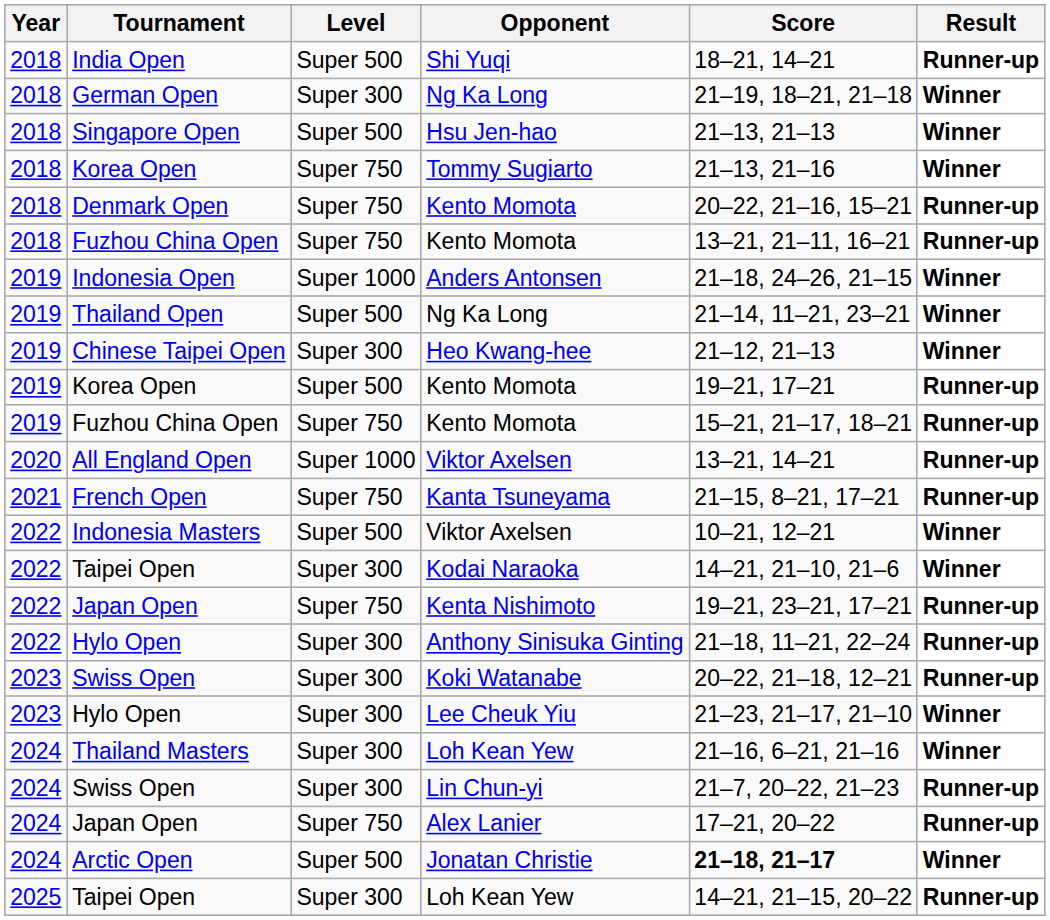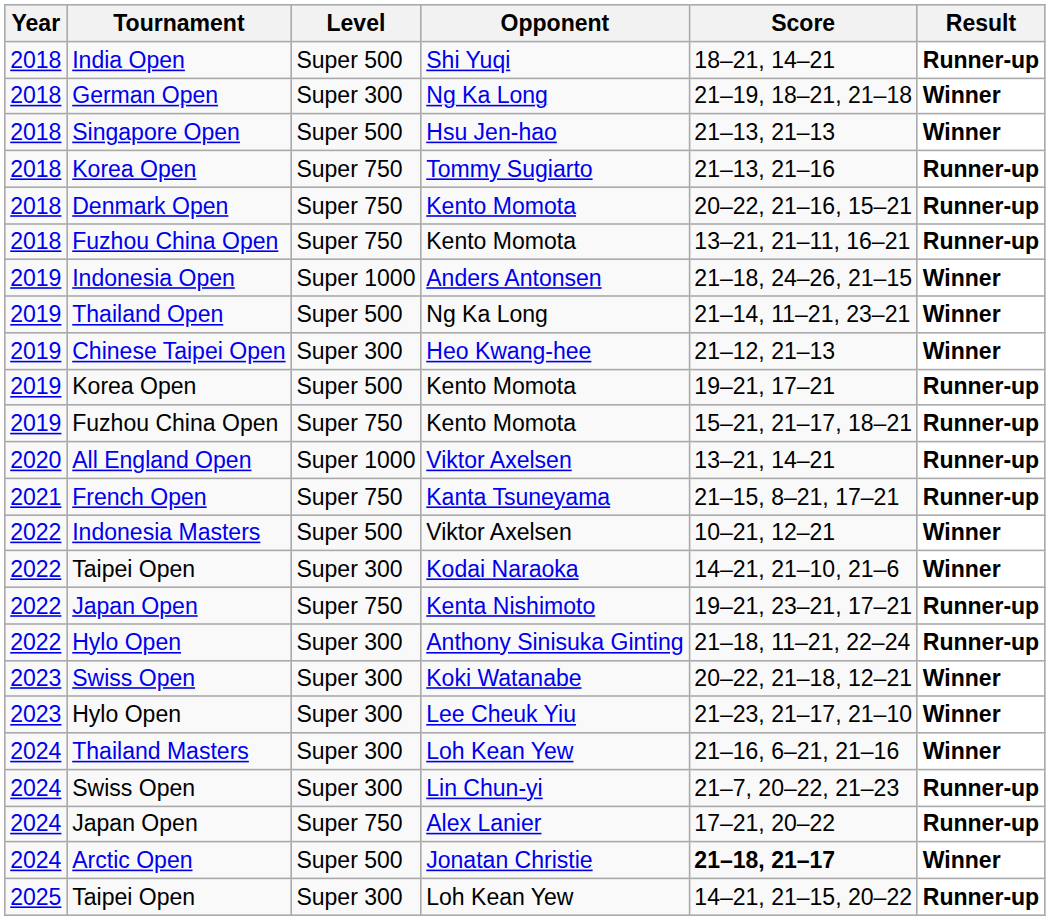 <table class="sortable wikitable" style="font-size: 90%;">
 <tr>
 <th>Year</th>
 <th>Tournament</th>
 <th>Level</th>
 <th>Opponent</th>
 <th>Score</th>
 <th>Result</th>
 </tr>
 <tr>
 <td align="center"><a href='#'>2018</a></td>
 <td align="left"><a href='#'>India Open</a></td>
 <td align="left">Super 500</td>
 <td align="left"> <a href='#'>Shi Yuqi</a></td>
 <td align="left">18–21, 14–21</td>
 <td style="text-align:left; background:white"> <strong>Runner-up</strong></td>
 </tr>
 <tr>
 <td align="center"><a href='#'>2018</a></td>
 <td align="left"><a href='#'>German Open</a></td>
 <td align="left">Super 300</td>
 <td align="left"> <a href='#'>Ng Ka Long</a></td>
 <td algin="left">21–19, 18–21, 21–18</td>
 <td style="text-align:left; background:white"> <strong>Winner</strong></td>
 </tr>
 <tr>
 <td align="center"><a href='#'>2018</a></td>
 <td align="left"><a href='#'>Singapore Open</a></td>
 <td align="left">Super 500</td>
 <td align="left"> <a href='#'>Hsu Jen-hao</a></td>
 <td algin="left">21–13, 21–13</td>
 <td style="text-align:left; background:white"> <strong>Winner</strong></td>
 </tr>
 <tr>
 <td align="center"><a href='#'>2018</a></td>
 <td align="left"><a href='#'>Korea Open</a></td>
 <td align="left">Super 750</td>
 <td align="left"> <a href='#'>Tommy Sugiarto</a></td>
 <td algin="left">21–13, 21–16</td>
-<td style="text-align:left; background:white"> <strong>Winner</strong></td>
+<td style="text-align:left; background:white"> <strong>Runner-up</strong></td>
 </tr>
 <tr>
 <td align="center"><a href='#'>2018</a></td>
 <td align="left"><a href='#'>Denmark Open</a></td>
 <td align="left">Super 750</td>
 <td align="left"> <a href='#'>Kento Momota</a></td>
 <td align="left">20–22, 21–16, 15–21</td>
 <td style="text-align:left; background:white"> <strong>Runner-up</strong></td>
 </tr>
 <tr>
 <td align="center"><a href='#'>2018</a></td>
 <td align="left"><a href='#'>Fuzhou China Open</a></td>
 <td align="left">Super 750</td>
 <td align="left"> Kento Momota</td>
 <td align="left">13–21, 21–11, 16–21</td>
 <td style="text-align:left; background:white"> <strong>Runner-up</strong></td>
 </tr>
 <tr>
 <td align="center"><a href='#'>2019</a></td>
 <td align="left"><a href='#'>Indonesia Open</a></td>
 <td align="left">Super 1000</td>
 <td align="left"> <a href='#'>Anders Antonsen</a></td>
 <td align="left">21–18, 24–26, 21–15</td>
 <td style="text-align:left; background:white"> <strong>Winner</strong></td>
 </tr>
 <tr>
 <td align="center"><a href='#'>2019</a></td>
 <td align="left"><a href='#'>Thailand Open</a></td>
 <td align="left">Super 500</td>
 <td align="left"> Ng Ka Long</td>
 <td align="left">21–14, 11–21, 23–21</td>
 <td style="text-align:left; background:white"> <strong>Winner</strong></td>
 </tr>
 <tr>
 <td align="center"><a href='#'>2019</a></td>
 <td align="left"><a href='#'>Chinese Taipei Open</a></td>
 <td align="left">Super 300</td>
 <td align="left"> <a href='#'>Heo Kwang-hee</a></td>
 <td align="left">21–12, 21–13</td>
 <td style="text-align:left; background:white"> <strong>Winner</strong></td>
 </tr>
 <tr>
 <td align="center"><a href='#'>2019</a></td>
 <td align="left">Korea Open</td>
 <td align="left">Super 500</td>
 <td align="left"> Kento Momota</td>
 <td align="left">19–21, 17–21</td>
 <td style="text-align:left; background:white"> <strong>Runner-up</strong></td>
 </tr>
 <tr>
 <td align="center"><a href='#'>2019</a></td>
 <td align="left">Fuzhou China Open</td>
 <td align="left">Super 750</td>
 <td align="left"> Kento Momota</td>
 <td align="left">15–21, 21–17, 18–21</td>
 <td style="text-align:left; background:white"> <strong>Runner-up</strong></td>
 </tr>
 <tr>
 <td align="center"><a href='#'>2020</a></td>
 <td align="left"><a href='#'>All England Open</a></td>
 <td align="left">Super 1000</td>
 <td align="left"> <a href='#'>Viktor Axelsen</a></td>
 <td align="left">13–21, 14–21</td>
 <td style="text-align:left; background:white"> <strong>Runner-up</strong></td>
 </tr>
 <tr>
 <td align="center"><a href='#'>2021</a></td>
 <td align="left"><a href='#'>French Open</a></td>
 <td align="left">Super 750</td>
 <td align="left"> <a href='#'>Kanta Tsuneyama</a></td>
 <td align="left">21–15, 8–21, 17–21</td>
 <td style="text-align:left; background:white"> <strong>Runner-up</strong></td>
 </tr>
 <tr>
 <td align="center"><a href='#'>2022</a></td>
 <td align="left"><a href='#'>Indonesia Masters</a></td>
 <td align="left">Super 500</td>
 <td align="left"> Viktor Axelsen</td>
 <td align="left">10–21, 12–21</td>
 <td style="text-align:left; background:white"> <strong>Winner</strong></td>
 </tr>
 <tr>
 <td align="center"><a href='#'>2022</a></td>
 <td align="left">Taipei Open</td>
 <td align="left">Super 300</td>
 <td align="left"> <a href='#'>Kodai Naraoka</a></td>
 <td align="left">14–21, 21–10, 21–6</td>
 <td style="text-align:left; background:white"> <strong>Winner</strong></td>
 </tr>
 <tr>
 <td align="center"><a href='#'>2022</a></td>
 <td align="left"><a href='#'>Japan Open</a></td>
 <td align="left">Super 750</td>
 <td align="left"> <a href='#'>Kenta Nishimoto</a></td>
 <td align="left">19–21, 23–21, 17–21</td>
 <td style="text-align:left; background:white"> <strong>Runner-up</strong></td>
 </tr>
 <tr>
 <td align="center"><a href='#'>2022</a></td>
 <td align="left"><a href='#'>Hylo Open</a></td>
 <td align="left">Super 300</td>
 <td align="left"> <a href='#'>Anthony Sinisuka Ginting</a></td>
 <td align="left">21–18, 11–21, 22–24</td>
 <td style="text-align:left; background:white"> <strong>Runner-up</strong></td>
 </tr>
 <tr>
 <td align="center"><a href='#'>2023</a></td>
 <td align="left"><a href='#'>Swiss Open</a></td>
 <td align="left">Super 300</td>
 <td align="left"> <a href='#'>Koki Watanabe</a></td>
 <td align="left">20–22, 21–18, 12–21</td>
-<td style="text-align:left; background:white"> <strong>Runner-up</strong></td>
+<td style="text-align:left; background:white"> <strong>Winner</strong></td>
 </tr>
 <tr>
 <td align="center"><a href='#'>2023</a></td>
 <td align="left">Hylo Open</td>
 <td align="left">Super 300</td>
 <td align="left"> <a href='#'>Lee Cheuk Yiu</a></td>
 <td align="left">21–23, 21–17, 21–10</td>
 <td style="text-align:left; background:white"> <strong>Winner</strong></td>
 </tr>
 <tr>
 <td align="center"><a href='#'>2024</a></td>
 <td align="left"><a href='#'>Thailand Masters</a></td>
 <td align="left">Super 300</td>
 <td align="left"> <a href='#'>Loh Kean Yew</a></td>
 <td align="left">21–16, 6–21, 21–16</td>
 <td style="text-align:left; background:white"> <strong>Winner</strong></td>
 </tr>
 <tr>
 <td align="center"><a href='#'>2024</a></td>
 <td align="left">Swiss Open</td>
 <td align="left">Super 300</td>
 <td align="left"> <a href='#'>Lin Chun-yi</a></td>
 <td align="left">21–7, 20–22, 21–23</td>
 <td style="text-align:left; background:white"> <strong>Runner-up</strong></td>
 </tr>
 <tr>
 <td align="center"><a href='#'>2024</a></td>
 <td align="left">Japan Open</td>
 <td align="left">Super 750</td>
 <td align="left"> <a href='#'>Alex Lanier</a></td>
 <td align="left">17–21, 20–22</td>
 <td style="text-align:left; background:white "> <strong>Runner-up</strong></td>
 </tr>
 <tr>
 <td align="center"><a href='#'>2024</a></td>
 <td align="left"><a href='#'>Arctic Open</a></td>
 <td align="left">Super 500</td>
 <td align="left"> <a href='#'>Jonatan Christie</a></td>
 <td align="left"><strong>21–18, 21–17</strong></td>
 <td style="text-align:left; background:white "> <strong>Winner</strong></td>
 </tr>
 <tr>
 <td align="center"><a href='#'>2025</a></td>
 <td align="left">Taipei Open</td>
 <td align="left">Super 300</td>
 <td align="left"> Loh Kean Yew</td>
 <td align="left">14–21, 21–15, 20–22</td>
 <td style="text-align:left; background: white "> <strong>Runner-up</strong></td>
 </tr>
 </table>
